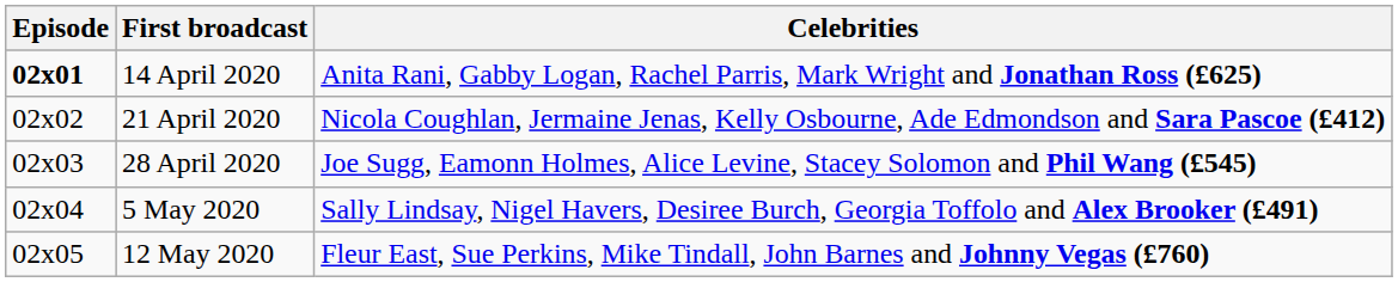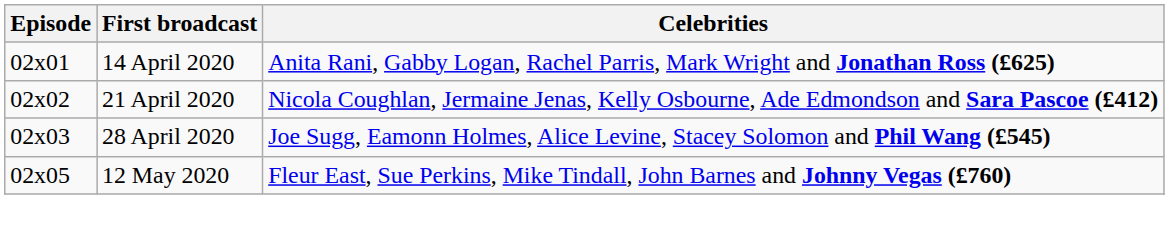 <table class="wikitable">
 <tr>
 <th>Episode</th>
 <th>First broadcast</th>
 <th>Celebrities</th>
 </tr>
 <tr>
-<td><strong>02x01</strong></td>
+<td>02x01</td>
 <td>14 April 2020</td>
 <td><a href='#'>Anita Rani</a>, <a href='#'>Gabby Logan</a>, <a href='#'>Rachel Parris</a>, <a href='#'>Mark Wright</a> and <strong><a href='#'>Jonathan Ross</a> (£625)</strong></td>
 </tr>
 <tr>
 <td>02x02</td>
 <td>21 April 2020</td>
 <td><a href='#'>Nicola Coughlan</a>, <a href='#'>Jermaine Jenas</a>, <a href='#'>Kelly Osbourne</a>, <a href='#'>Ade Edmondson</a> and <strong><a href='#'>Sara Pascoe</a> (£412)</strong></td>
 </tr>
 <tr>
 <td>02x03</td>
 <td>28 April 2020</td>
 <td><a href='#'>Joe Sugg</a>, <a href='#'>Eamonn Holmes</a>, <a href='#'>Alice Levine</a>, <a href='#'>Stacey Solomon</a> and <strong><a href='#'>Phil Wang</a> (£545)</strong></td>
 </tr>
 <tr>
-<td>02x04</td>
-<td>5 May 2020</td>
-<td><a href='#'>Sally Lindsay</a>, <a href='#'>Nigel Havers</a>, <a href='#'>Desiree Burch</a>, <a href='#'>Georgia Toffolo</a> and <strong><a href='#'>Alex Brooker</a> (£491)</strong></td>
-</tr>
-<tr>
 <td>02x05</td>
 <td>12 May 2020</td>
 <td><a href='#'>Fleur East</a>, <a href='#'>Sue Perkins</a>, <a href='#'>Mike Tindall</a>, <a href='#'>John Barnes</a> and <strong><a href='#'>Johnny Vegas</a> (£760)</strong></td>
 </tr>
 </table>
